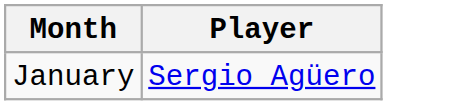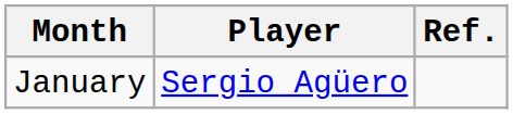 <table class="wikitable">
 <tr>
 <th>Month</th>
 <th>Player</th>
+<th>Ref.</th>
 </tr>
 <tr>
 <td>January</td>
 <td> <a href='#'>Sergio Agüero</a></td>
+<td></td>
 </tr>
 </table>
